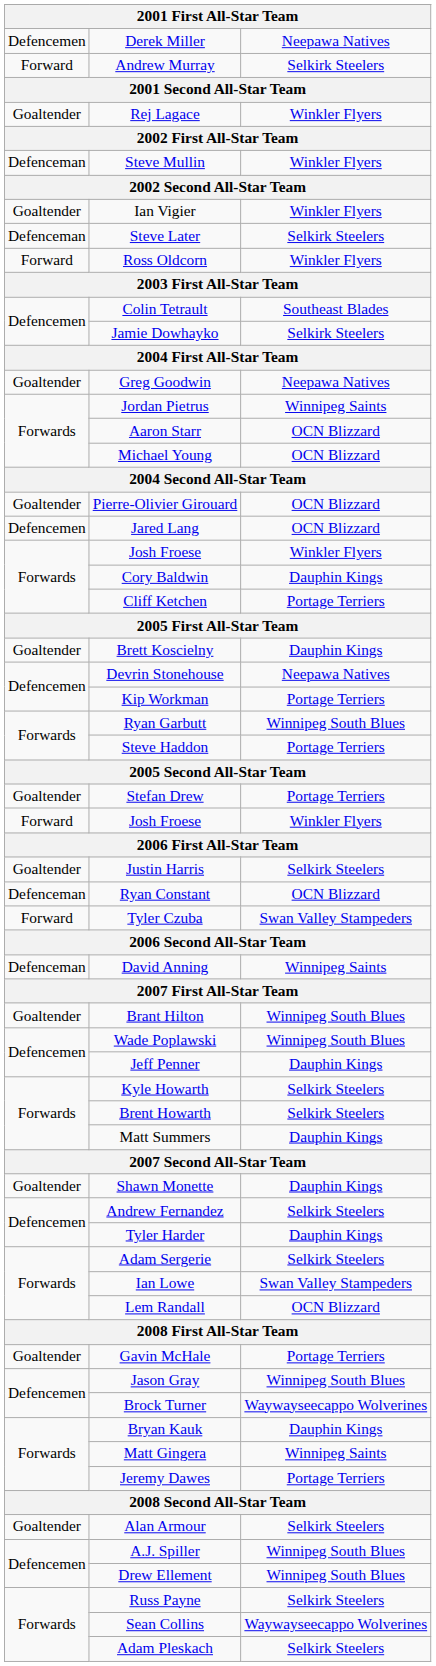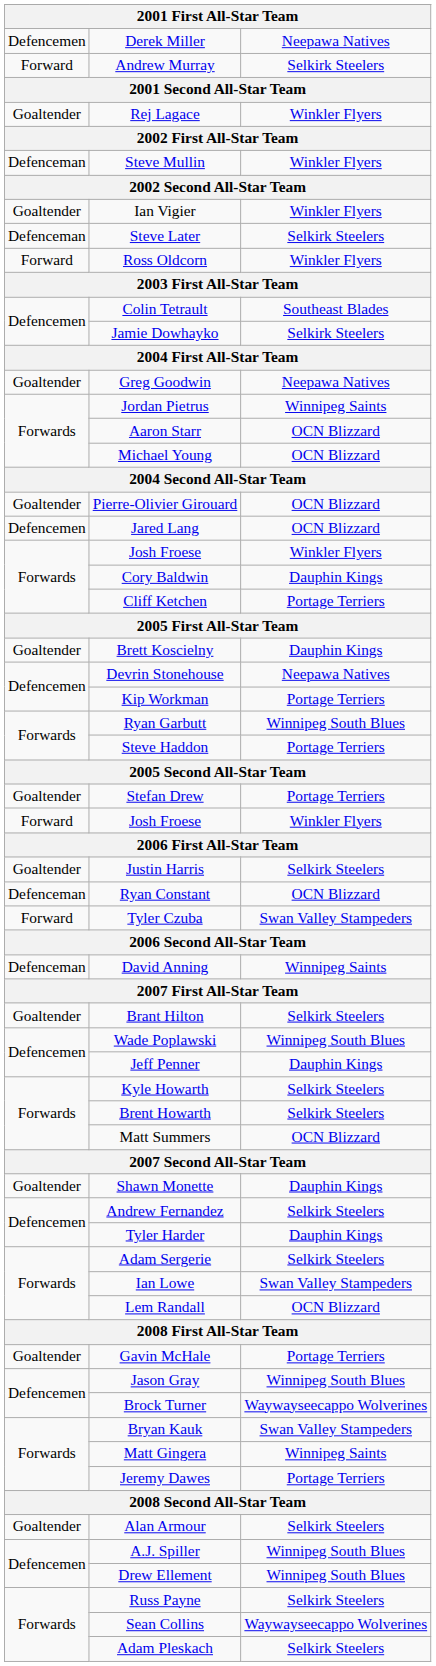 <table class="wikitable" style="text-align:center">
 <tr>
 </tr>
 <tr align="center">
 <th colspan="6">2001 First All-Star Team</th>
 </tr>
 <tr>
 <td>Defencemen</td>
 <td><a href='#'>Derek Miller</a></td>
 <td><a href='#'>Neepawa Natives</a></td>
 </tr>
 <tr>
 <td>Forward</td>
 <td><a href='#'>Andrew Murray</a></td>
 <td><a href='#'>Selkirk Steelers</a></td>
 </tr>
 <tr>
 <th colspan="6">2001 Second All-Star Team</th>
 </tr>
 <tr>
 <td>Goaltender</td>
 <td><a href='#'>Rej Lagace</a></td>
 <td><a href='#'>Winkler Flyers</a></td>
 </tr>
 <tr>
 <th colspan="6">2002 First All-Star Team</th>
 </tr>
 <tr>
 <td>Defenceman</td>
 <td><a href='#'>Steve Mullin</a></td>
 <td><a href='#'>Winkler Flyers</a></td>
 </tr>
 <tr>
 <th colspan="6">2002 Second All-Star Team</th>
 </tr>
 <tr>
 <td>Goaltender</td>
 <td>Ian Vigier</td>
 <td><a href='#'>Winkler Flyers</a></td>
 </tr>
 <tr>
 <td>Defenceman</td>
 <td><a href='#'>Steve Later</a></td>
 <td><a href='#'>Selkirk Steelers</a></td>
 </tr>
 <tr>
 <td>Forward</td>
 <td><a href='#'>Ross Oldcorn</a></td>
 <td><a href='#'>Winkler Flyers</a></td>
 </tr>
 <tr>
 <th colspan="6">2003 First All-Star Team</th>
 </tr>
 <tr>
 <td rowspan="2">Defencemen</td>
 <td><a href='#'>Colin Tetrault</a></td>
 <td><a href='#'>Southeast Blades</a></td>
 </tr>
 <tr>
 <td><a href='#'>Jamie Dowhayko</a></td>
 <td><a href='#'>Selkirk Steelers</a></td>
 </tr>
 <tr>
 <th colspan="6">2004 First All-Star Team</th>
 </tr>
 <tr>
 <td>Goaltender</td>
 <td><a href='#'>Greg Goodwin</a></td>
 <td><a href='#'>Neepawa Natives</a></td>
 </tr>
 <tr>
 <td rowspan="3">Forwards</td>
 <td><a href='#'>Jordan Pietrus</a></td>
 <td><a href='#'>Winnipeg Saints</a></td>
 </tr>
 <tr>
 <td><a href='#'>Aaron Starr</a></td>
 <td><a href='#'>OCN Blizzard</a></td>
 </tr>
 <tr>
 <td><a href='#'>Michael Young</a></td>
 <td><a href='#'>OCN Blizzard</a></td>
 </tr>
 <tr>
 <th colspan="6">2004 Second All-Star Team</th>
 </tr>
 <tr>
 <td>Goaltender</td>
 <td><a href='#'>Pierre-Olivier Girouard</a></td>
 <td><a href='#'>OCN Blizzard</a></td>
 </tr>
 <tr>
 <td>Defencemen</td>
 <td><a href='#'>Jared Lang</a></td>
 <td><a href='#'>OCN Blizzard</a></td>
 </tr>
 <tr>
 <td rowspan="3">Forwards</td>
 <td><a href='#'>Josh Froese</a></td>
 <td><a href='#'>Winkler Flyers</a></td>
 </tr>
 <tr>
 <td><a href='#'>Cory Baldwin</a></td>
 <td><a href='#'>Dauphin Kings</a></td>
 </tr>
 <tr>
 <td><a href='#'>Cliff Ketchen</a></td>
 <td><a href='#'>Portage Terriers</a></td>
 </tr>
 <tr>
 <th colspan="6">2005 First All-Star Team</th>
 </tr>
 <tr>
 <td>Goaltender</td>
 <td><a href='#'>Brett Koscielny</a></td>
 <td><a href='#'>Dauphin Kings</a></td>
 </tr>
 <tr>
 <td rowspan="2">Defencemen</td>
 <td><a href='#'>Devrin Stonehouse</a></td>
 <td><a href='#'>Neepawa Natives</a></td>
 </tr>
 <tr>
 <td><a href='#'>Kip Workman</a></td>
 <td><a href='#'>Portage Terriers</a></td>
 </tr>
 <tr>
 <td rowspan="2">Forwards</td>
 <td><a href='#'>Ryan Garbutt</a></td>
 <td><a href='#'>Winnipeg South Blues</a></td>
 </tr>
 <tr>
 <td><a href='#'>Steve Haddon</a></td>
 <td><a href='#'>Portage Terriers</a></td>
 </tr>
 <tr>
 <th colspan="6">2005 Second All-Star Team</th>
 </tr>
 <tr>
 <td>Goaltender</td>
 <td><a href='#'>Stefan Drew</a></td>
 <td><a href='#'>Portage Terriers</a></td>
 </tr>
 <tr>
 <td>Forward</td>
 <td><a href='#'>Josh Froese</a></td>
 <td><a href='#'>Winkler Flyers</a></td>
 </tr>
 <tr>
 <th colspan="6">2006 First All-Star Team</th>
 </tr>
 <tr>
 <td>Goaltender</td>
 <td><a href='#'>Justin Harris</a></td>
 <td><a href='#'>Selkirk Steelers</a></td>
 </tr>
 <tr>
 <td>Defenceman</td>
 <td><a href='#'>Ryan Constant</a></td>
 <td><a href='#'>OCN Blizzard</a></td>
 </tr>
 <tr>
 <td>Forward</td>
 <td><a href='#'>Tyler Czuba</a></td>
 <td><a href='#'>Swan Valley Stampeders</a></td>
 </tr>
 <tr>
 <th colspan="6">2006 Second All-Star Team</th>
 </tr>
 <tr>
 <td>Defenceman</td>
 <td><a href='#'>David Anning</a></td>
 <td><a href='#'>Winnipeg Saints</a></td>
 </tr>
 <tr>
 <th colspan="6">2007 First All-Star Team</th>
 </tr>
 <tr>
 <td>Goaltender</td>
 <td><a href='#'>Brant Hilton</a></td>
-<td><a href='#'>Winnipeg South Blues</a></td>
+<td><a href='#'>Selkirk Steelers</a></td>
 </tr>
 <tr>
 <td rowspan="2">Defencemen</td>
 <td><a href='#'>Wade Poplawski</a></td>
 <td><a href='#'>Winnipeg South Blues</a></td>
 </tr>
 <tr>
 <td><a href='#'>Jeff Penner</a></td>
 <td><a href='#'>Dauphin Kings</a></td>
 </tr>
 <tr>
 <td rowspan="3">Forwards</td>
 <td><a href='#'>Kyle Howarth</a></td>
 <td><a href='#'>Selkirk Steelers</a></td>
 </tr>
 <tr>
 <td><a href='#'>Brent Howarth</a></td>
 <td><a href='#'>Selkirk Steelers</a></td>
 </tr>
 <tr>
 <td>Matt Summers</td>
-<td><a href='#'>Dauphin Kings</a></td>
+<td><a href='#'>OCN Blizzard</a></td>
 </tr>
 <tr>
 <th colspan="6">2007 Second All-Star Team</th>
 </tr>
 <tr>
 <td>Goaltender</td>
 <td><a href='#'>Shawn Monette</a></td>
 <td><a href='#'>Dauphin Kings</a></td>
 </tr>
 <tr>
 <td rowspan="2">Defencemen</td>
 <td><a href='#'>Andrew Fernandez</a></td>
 <td><a href='#'>Selkirk Steelers</a></td>
 </tr>
 <tr>
 <td><a href='#'>Tyler Harder</a></td>
 <td><a href='#'>Dauphin Kings</a></td>
 </tr>
 <tr>
 <td rowspan="3">Forwards</td>
 <td><a href='#'>Adam Sergerie</a></td>
 <td><a href='#'>Selkirk Steelers</a></td>
 </tr>
 <tr>
 <td><a href='#'>Ian Lowe</a></td>
 <td><a href='#'>Swan Valley Stampeders</a></td>
 </tr>
 <tr>
 <td><a href='#'>Lem Randall</a></td>
 <td><a href='#'>OCN Blizzard</a></td>
 </tr>
 <tr>
 <th colspan="6">2008 First All-Star Team</th>
 </tr>
 <tr>
 <td>Goaltender</td>
 <td><a href='#'>Gavin McHale</a></td>
 <td><a href='#'>Portage Terriers</a></td>
 </tr>
 <tr>
 <td rowspan="2">Defencemen</td>
 <td><a href='#'>Jason Gray</a></td>
 <td><a href='#'>Winnipeg South Blues</a></td>
 </tr>
 <tr>
 <td><a href='#'>Brock Turner</a></td>
 <td><a href='#'>Waywayseecappo Wolverines</a></td>
 </tr>
 <tr>
 <td rowspan="3">Forwards</td>
 <td><a href='#'>Bryan Kauk</a></td>
-<td><a href='#'>Dauphin Kings</a></td>
+<td><a href='#'>Swan Valley Stampeders</a></td>
 </tr>
 <tr>
 <td><a href='#'>Matt Gingera</a></td>
 <td><a href='#'>Winnipeg Saints</a></td>
 </tr>
 <tr>
 <td><a href='#'>Jeremy Dawes</a></td>
 <td><a href='#'>Portage Terriers</a></td>
 </tr>
 <tr>
 <th colspan="6">2008 Second All-Star Team</th>
 </tr>
 <tr>
 <td>Goaltender</td>
 <td><a href='#'>Alan Armour</a></td>
 <td><a href='#'>Selkirk Steelers</a></td>
 </tr>
 <tr>
 <td rowspan="2">Defencemen</td>
 <td><a href='#'>A.J. Spiller</a></td>
 <td><a href='#'>Winnipeg South Blues</a></td>
 </tr>
 <tr>
 <td><a href='#'>Drew Ellement</a></td>
 <td><a href='#'>Winnipeg South Blues</a></td>
 </tr>
 <tr>
 <td rowspan="3">Forwards</td>
 <td><a href='#'>Russ Payne</a></td>
 <td><a href='#'>Selkirk Steelers</a></td>
 </tr>
 <tr>
 <td><a href='#'>Sean Collins</a></td>
 <td><a href='#'>Waywayseecappo Wolverines</a></td>
 </tr>
 <tr>
 <td><a href='#'>Adam Pleskach</a></td>
 <td><a href='#'>Selkirk Steelers</a></td>
 </tr>
 </table>
